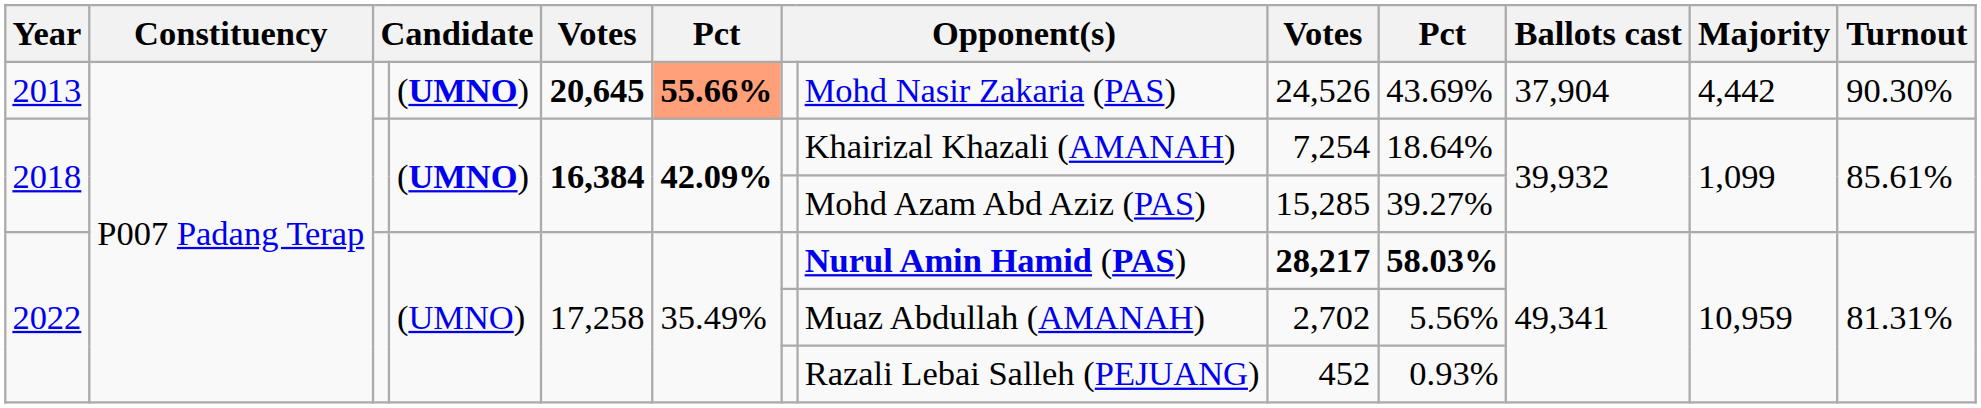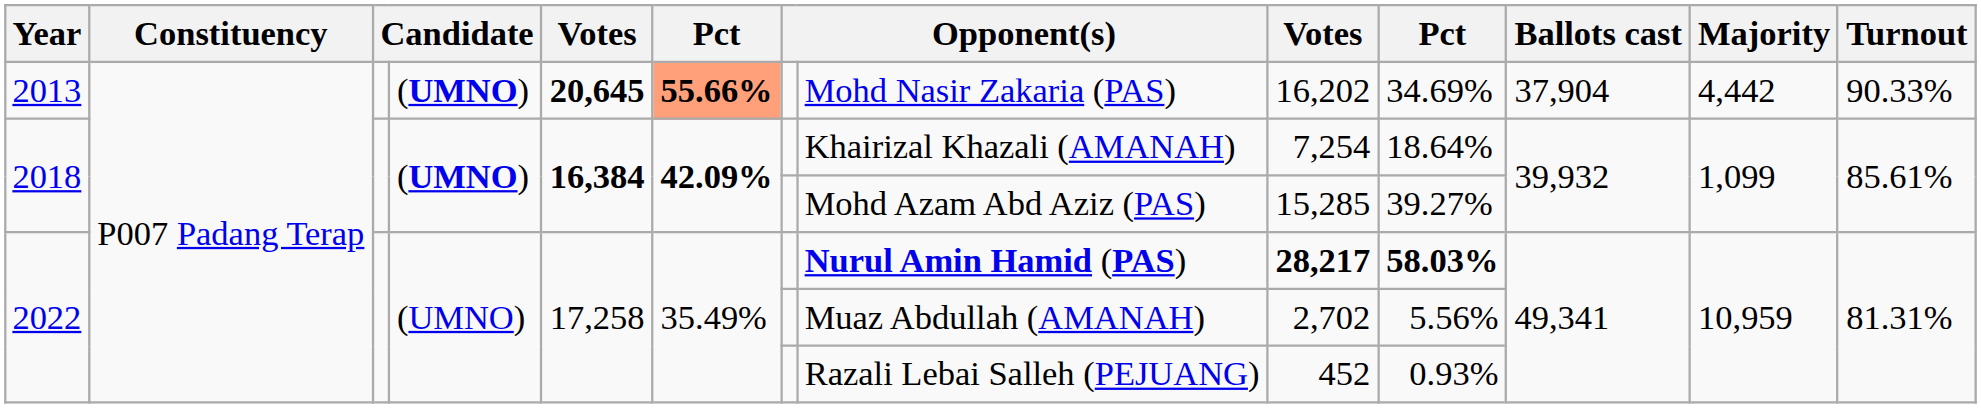 <table class="wikitable" style="margin:0.5em ; font-size:95%">
 <tr>
 <th>Year</th>
 <th>Constituency</th>
 <th colspan=2>Candidate</th>
 <th>Votes</th>
 <th>Pct</th>
 <th colspan=2>Opponent(s)</th>
 <th>Votes</th>
 <th>Pct</th>
 <th>Ballots cast</th>
 <th>Majority</th>
 <th>Turnout</th>
 </tr>
 <tr>
 <td><a href='#'>2013</a></td>
 <td rowspan=6>P007 <a href='#'>Padang Terap</a></td>
 <td></td>
 <td> (<a href='#'><strong>UMNO</strong></a>)</td>
 <td align="right"><strong>20,645</strong></td>
 <td style="background: lightsalmon;"><strong>55.66%</strong></td>
 <td></td>
 <td><a href='#'>Mohd Nasir Zakaria</a> (<a href='#'>PAS</a>)</td>
-<td align="right">24,526</td>
-<td>43.69%</td>
+<td align="right">16,202</td>
+<td>34.69%</td>
 <td>37,904</td>
 <td>4,442</td>
-<td>90.30%</td>
+<td>90.33%</td>
 </tr>
 <tr>
 <td rowspan=2><a href='#'>2018</a></td>
 <td rowspan="2" ></td>
 <td rowspan=2> (<a href='#'><strong>UMNO</strong></a>)</td>
 <td rowspan=2 align="right"><strong>16,384</strong></td>
 <td rowspan=2><strong>42.09%</strong></td>
 <td></td>
 <td>Khairizal Khazali (<a href='#'>AMANAH</a>)</td>
 <td align="right">7,254</td>
 <td>18.64%</td>
 <td rowspan="2">39,932</td>
 <td rowspan="2">1,099</td>
 <td rowspan="2">85.61%</td>
 </tr>
 <tr>
 <td></td>
 <td>Mohd Azam Abd Aziz  (<a href='#'>PAS</a>)</td>
 <td>15,285</td>
 <td>39.27%</td>
 </tr>
 <tr>
 <td rowspan="3"><a href='#'>2022</a></td>
 <td rowspan="3" ></td>
 <td rowspan="3"> (<a href='#'>UMNO</a>)</td>
 <td rowspan="3" align="right">17,258</td>
 <td rowspan="3">35.49%</td>
 <td bgcolor=></td>
 <td><strong><a href='#'>Nurul Amin Hamid</a></strong> (<a href='#'><strong>PAS</strong></a>)</td>
 <td align="right"><strong>28,217</strong></td>
 <td><strong>58.03%</strong></td>
 <td rowspan="3">49,341</td>
 <td rowspan="3">10,959</td>
 <td rowspan="3">81.31%</td>
 </tr>
 <tr>
 <td></td>
 <td>Muaz Abdullah (<a href='#'>AMANAH</a>)</td>
 <td align=right>2,702</td>
 <td align="right">5.56%</td>
 </tr>
 <tr>
 <td bgcolor=></td>
 <td>Razali Lebai Salleh (<a href='#'>PEJUANG</a>)</td>
 <td align=right>452</td>
 <td align="right">0.93%</td>
 </tr>
 </table>
